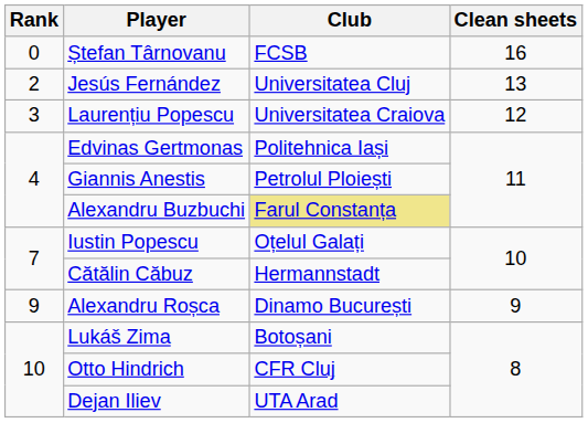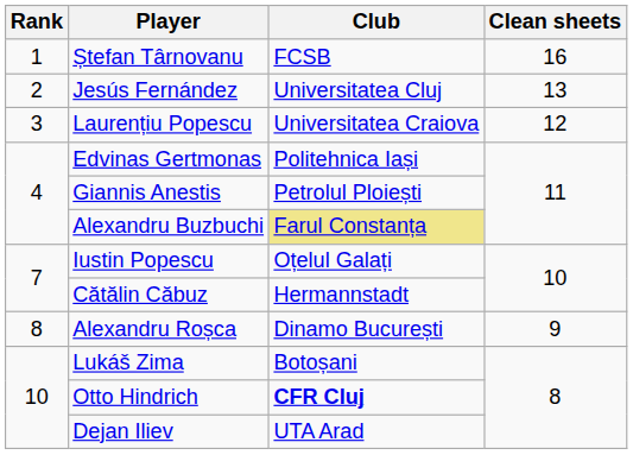 <table class="wikitable">
 <tr>
 <th>Rank</th>
 <th>Player</th>
 <th>Club</th>
 <th>Clean sheets</th>
 </tr>
 <tr>
-<td rowspan=1 align=center>0</td>
+<td rowspan=1 align=center>1</td>
 <td> <a href='#'>Ștefan Târnovanu</a></td>
 <td><a href='#'>FCSB</a></td>
 <td rowspan=1 align=center>16</td>
 </tr>
 <tr>
 <td rowspan=1 align=center>2</td>
 <td> <a href='#'>Jesús Fernández</a></td>
 <td><a href='#'>Universitatea Cluj</a></td>
 <td rowspan=1 align=center>13</td>
 </tr>
 <tr>
 <td rowspan=1 align=center>3</td>
 <td> <a href='#'>Laurențiu Popescu</a></td>
 <td><a href='#'>Universitatea Craiova</a></td>
 <td rowspan=1 align=center>12</td>
 </tr>
 <tr>
 <td rowspan=3 align=center>4</td>
 <td> <a href='#'>Edvinas Gertmonas</a></td>
 <td><a href='#'>Politehnica Iași</a></td>
 <td rowspan=3 align=center>11</td>
 </tr>
 <tr>
 <td> <a href='#'>Giannis Anestis</a></td>
 <td><a href='#'>Petrolul Ploiești</a></td>
 </tr>
 <tr>
 <td> <a href='#'>Alexandru Buzbuchi</a></td>
 <td style="background: khaki;"><a href='#'>Farul Constanța</a></td>
 </tr>
 <tr>
 <td rowspan=2 align=center>7</td>
 <td> <a href='#'>Iustin Popescu</a></td>
 <td><a href='#'>Oțelul Galați</a></td>
 <td rowspan=2 align=center>10</td>
 </tr>
 <tr>
 <td> <a href='#'>Cătălin Căbuz</a></td>
 <td><a href='#'>Hermannstadt</a></td>
 </tr>
 <tr>
-<td rowspan=1 align=center>9</td>
+<td rowspan=1 align=center>8</td>
 <td> <a href='#'>Alexandru Roșca</a></td>
 <td><a href='#'>Dinamo București</a></td>
 <td rowspan=1 align=center>9</td>
 </tr>
 <tr>
 <td rowspan=3 align=center>10</td>
 <td> <a href='#'>Lukáš Zima</a></td>
 <td><a href='#'>Botoșani</a></td>
 <td rowspan=3 align=center>8</td>
 </tr>
 <tr>
 <td> <a href='#'>Otto Hindrich</a></td>
-<td><a href='#'>CFR Cluj</a></td>
+<td><strong><a href='#'>CFR Cluj</a></strong></td>
 </tr>
 <tr>
 <td> <a href='#'>Dejan Iliev</a></td>
 <td><a href='#'>UTA Arad</a></td>
 </tr>
 </table>
